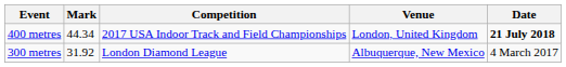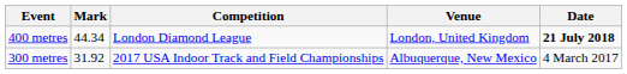 <table class=wikitable>
 <tr>
 <th>Event</th>
 <th>Mark</th>
 <th>Competition</th>
 <th>Venue</th>
 <th>Date</th>
 </tr>
 <tr>
 <td><a href='#'>400 metres</a></td>
 <td>44.34</td>
-<td><a href='#'>2017 USA Indoor Track and Field Championships</a></td>
+<td><a href='#'>London Diamond League</a></td>
 <td><a href='#'>London, United Kingdom</a></td>
 <td><strong>21 July 2018</strong></td>
 </tr>
 <tr>
 <td><a href='#'>300 metres</a></td>
 <td>31.92</td>
-<td><a href='#'>London Diamond League</a></td>
+<td><a href='#'>2017 USA Indoor Track and Field Championships</a></td>
 <td><a href='#'>Albuquerque, New Mexico</a></td>
 <td>4 March 2017</td>
 </tr>
 </table>
